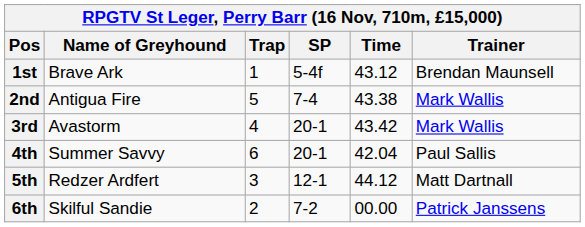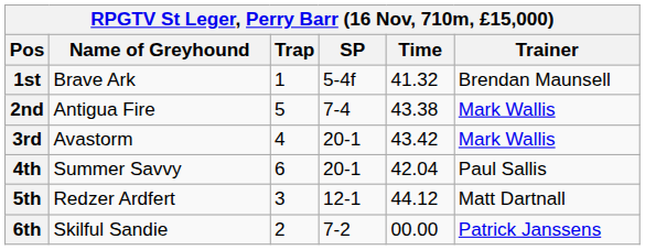 <table class="wikitable">
 <tr>
 <th colspan="6"><a href='#'>RPGTV St Leger</a>, <a href='#'>Perry Barr</a> (16 Nov, 710m, £15,000)</th>
 </tr>
 <tr>
 <th width=30>Pos</th>
 <th width=180>Name of Greyhound</th>
 <th width=30>Trap</th>
 <th width=50>SP</th>
 <th width=50>Time</th>
 <th width=150>Trainer</th>
 </tr>
 <tr>
 <th>1st</th>
 <td>Brave Ark</td>
 <td>1</td>
 <td>5-4f</td>
-<td>43.12</td>
+<td>41.32</td>
 <td>Brendan Maunsell</td>
 </tr>
 <tr>
 <th>2nd</th>
 <td>Antigua Fire</td>
 <td>5</td>
 <td>7-4</td>
 <td>43.38</td>
 <td><a href='#'>Mark Wallis</a></td>
 </tr>
 <tr>
 <th>3rd</th>
 <td>Avastorm</td>
 <td>4</td>
 <td>20-1</td>
 <td>43.42</td>
 <td><a href='#'>Mark Wallis</a></td>
 </tr>
 <tr>
 <th>4th</th>
 <td>Summer Savvy</td>
 <td>6</td>
 <td>20-1</td>
 <td>42.04</td>
 <td>Paul Sallis</td>
 </tr>
 <tr>
 <th>5th</th>
 <td>Redzer Ardfert </td>
 <td>3</td>
 <td>12-1</td>
 <td>44.12</td>
 <td>Matt Dartnall</td>
 </tr>
 <tr>
 <th>6th</th>
 <td>Skilful Sandie</td>
 <td>2</td>
 <td>7-2</td>
 <td>00.00</td>
 <td><a href='#'>Patrick Janssens</a></td>
 </tr>
 </table>
